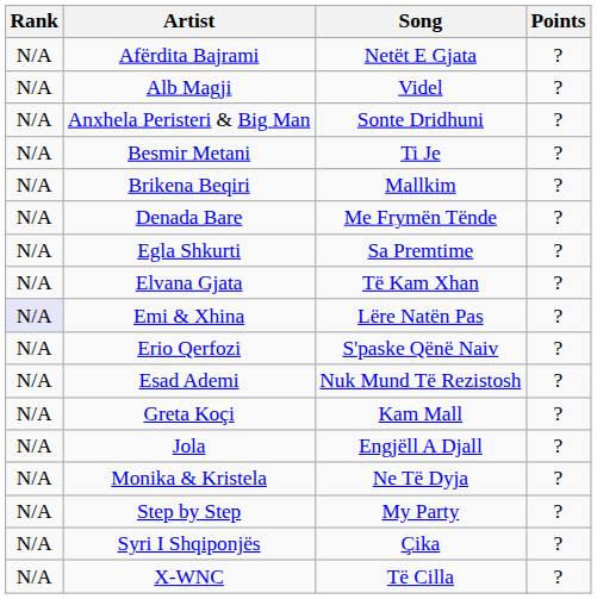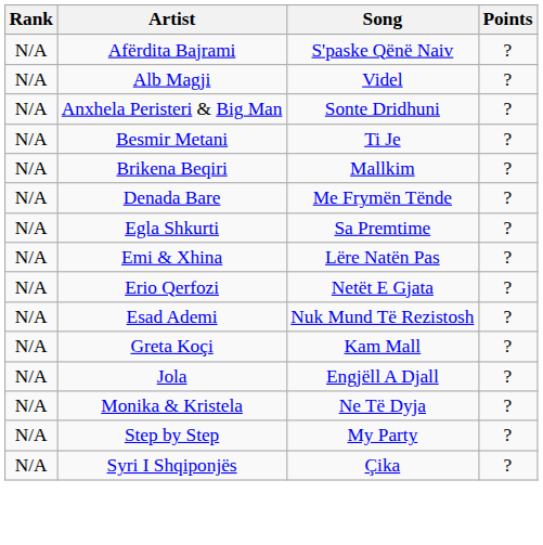 <table class="wikitable">
 <tr>
 <th>Rank</th>
 <th>Artist</th>
 <th>Song</th>
 <th>Points</th>
 </tr>
 <tr align="center">
 <td>N/A</td>
 <td><a href='#'>Afërdita Bajrami</a></td>
-<td><a href='#'>Netët E Gjata</a></td>
+<td><a href='#'>S'paske Qënë Naiv</a></td>
 <td>?</td>
 </tr>
 <tr align="center">
 <td>N/A</td>
 <td><a href='#'>Alb Magji</a></td>
 <td><a href='#'>Videl</a></td>
 <td>?</td>
 </tr>
 <tr align="center">
 <td>N/A</td>
 <td><a href='#'>Anxhela Peristeri</a> & <a href='#'>Big Man</a></td>
 <td><a href='#'>Sonte Dridhuni</a></td>
 <td>?</td>
 </tr>
 <tr align="center">
 <td>N/A</td>
 <td><a href='#'>Besmir Metani</a></td>
 <td><a href='#'>Ti Je</a></td>
 <td>?</td>
 </tr>
 <tr align="center">
 <td>N/A</td>
 <td><a href='#'>Brikena Beqiri</a></td>
 <td><a href='#'>Mallkim</a></td>
 <td>?</td>
 </tr>
 <tr align="center">
 <td>N/A</td>
 <td><a href='#'>Denada Bare</a></td>
 <td><a href='#'>Me Frymën Tënde</a></td>
 <td>?</td>
 </tr>
 <tr align="center">
 <td>N/A</td>
 <td><a href='#'>Egla Shkurti</a></td>
 <td><a href='#'>Sa Premtime</a></td>
 <td>?</td>
 </tr>
 <tr align="center">
 <td>N/A</td>
-<td><a href='#'>Elvana Gjata</a></td>
-<td><a href='#'>Të Kam Xhan</a></td>
-<td>?</td>
-</tr>
-<tr align="center">
-<td style="background: lavender;">N/A</td>
 <td><a href='#'>Emi & Xhina</a></td>
 <td><a href='#'>Lëre Natën Pas</a></td>
 <td>?</td>
 </tr>
 <tr align="center">
 <td>N/A</td>
 <td><a href='#'>Erio Qerfozi</a></td>
-<td><a href='#'>S'paske Qënë Naiv</a></td>
+<td><a href='#'>Netët E Gjata</a></td>
 <td>?</td>
 </tr>
 <tr align="center">
 <td>N/A</td>
 <td><a href='#'>Esad Ademi</a></td>
 <td><a href='#'>Nuk Mund Të Rezistosh</a></td>
 <td>?</td>
 </tr>
 <tr align="center">
 <td>N/A</td>
 <td><a href='#'>Greta Koçi</a></td>
 <td><a href='#'>Kam Mall</a></td>
 <td>?</td>
 </tr>
 <tr align="center">
 <td>N/A</td>
 <td><a href='#'>Jola</a></td>
 <td><a href='#'>Engjëll A Djall</a></td>
 <td>?</td>
 </tr>
 <tr align="center">
 <td>N/A</td>
 <td><a href='#'>Monika & Kristela</a></td>
 <td><a href='#'>Ne Të Dyja</a></td>
 <td>?</td>
 </tr>
 <tr align="center">
 <td>N/A</td>
 <td><a href='#'>Step by Step</a></td>
 <td><a href='#'>My Party</a></td>
 <td>?</td>
 </tr>
 <tr align="center">
 <td>N/A</td>
 <td><a href='#'>Syri I Shqiponjës</a></td>
 <td><a href='#'>Çika</a></td>
 <td>?</td>
 </tr>
-<tr align="center">
-<td>N/A</td>
-<td><a href='#'>X-WNC</a></td>
-<td><a href='#'>Të Cilla</a></td>
-<td>?</td>
-</tr>
 </table>
